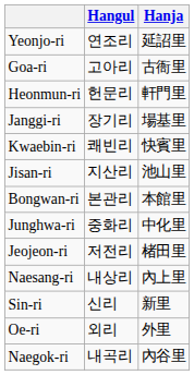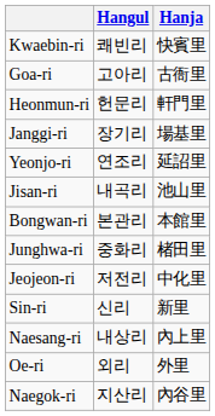 <table class="wikitable">
 <tr>
 <th></th>
 <th><a href='#'>Hangul</a></th>
 <th><a href='#'>Hanja</a></th>
 </tr>
 <tr>
-<td>Yeonjo-ri</td>
-<td>연조리</td>
-<td>延詔里</td>
+<td>Kwaebin-ri</td>
+<td>쾌빈리</td>
+<td>快賓里</td>
 </tr>
 <tr>
 <td>Goa-ri</td>
 <td>고아리</td>
 <td>古衙里</td>
 </tr>
 <tr>
 <td>Heonmun-ri</td>
 <td>헌문리</td>
 <td>軒門里</td>
 </tr>
 <tr>
 <td>Janggi-ri</td>
 <td>장기리</td>
 <td>場基里</td>
 </tr>
 <tr>
-<td>Kwaebin-ri</td>
-<td>쾌빈리</td>
-<td>快賓里</td>
+<td>Yeonjo-ri</td>
+<td>연조리</td>
+<td>延詔里</td>
 </tr>
 <tr>
 <td>Jisan-ri</td>
-<td>지산리</td>
+<td>내곡리</td>
 <td>池山里</td>
 </tr>
 <tr>
 <td>Bongwan-ri</td>
 <td>본관리</td>
 <td>本館里</td>
 </tr>
 <tr>
 <td>Junghwa-ri</td>
 <td>중화리</td>
-<td>中化里</td>
+<td>楮田里</td>
 </tr>
 <tr>
 <td>Jeojeon-ri</td>
 <td>저전리</td>
-<td>楮田里</td>
+<td>中化里</td>
+</tr>
+<tr>
+<td>Sin-ri</td>
+<td>신리</td>
+<td>新里</td>
 </tr>
 <tr>
 <td>Naesang-ri</td>
 <td>내상리</td>
 <td>內上里</td>
-</tr>
-<tr>
-<td>Sin-ri</td>
-<td>신리</td>
-<td>新里</td>
 </tr>
 <tr>
 <td>Oe-ri</td>
 <td>외리</td>
 <td>外里</td>
 </tr>
 <tr>
 <td>Naegok-ri</td>
-<td>내곡리</td>
+<td>지산리</td>
 <td>內谷里</td>
 </tr>
 </table>
